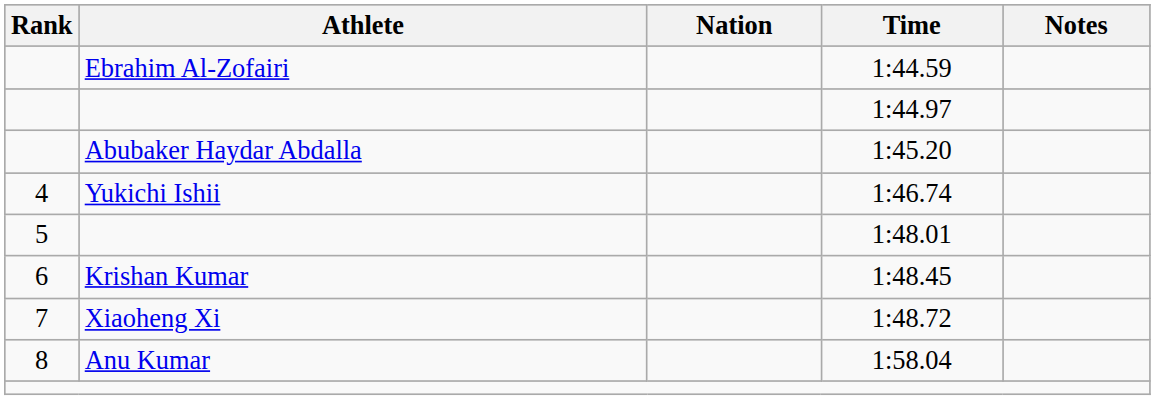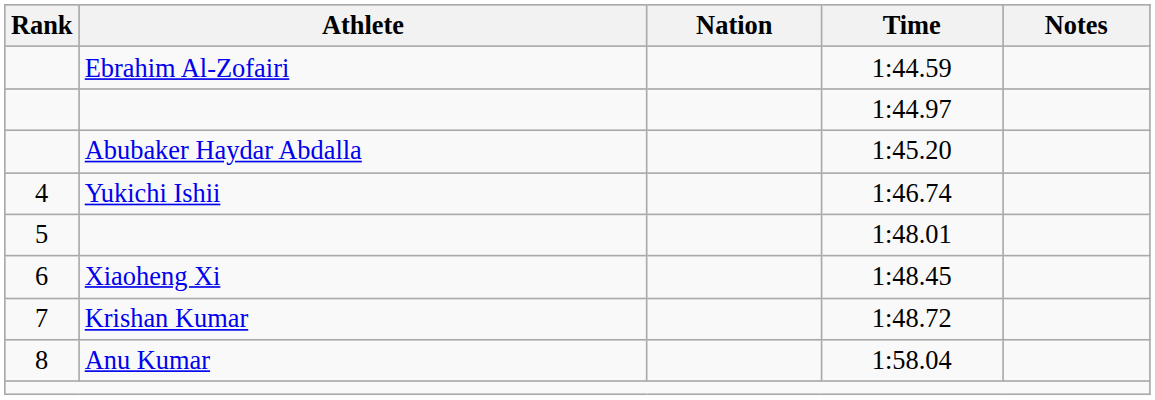 <table class="wikitable sortable" style="text-align:center;width: 55%;">
 <tr>
 <th scope="col" style="width: 10px;">Rank</th>
 <th scope="col">Athlete</th>
 <th scope="col">Nation</th>
 <th scope="col">Time</th>
 <th scope="col">Notes</th>
 </tr>
 <tr>
 <td></td>
 <td align=left><a href='#'>Ebrahim Al-Zofairi</a></td>
 <td align=left></td>
 <td>1:44.59</td>
 <td></td>
 </tr>
 <tr>
 <td></td>
 <td align=left></td>
 <td align=left></td>
 <td>1:44.97</td>
 <td></td>
 </tr>
 <tr>
 <td></td>
 <td align=left><a href='#'>Abubaker Haydar Abdalla</a></td>
 <td align=left></td>
 <td>1:45.20</td>
 <td></td>
 </tr>
 <tr>
 <td>4</td>
 <td align=left><a href='#'>Yukichi Ishii</a></td>
 <td align=left></td>
 <td>1:46.74</td>
 <td></td>
 </tr>
 <tr>
 <td>5</td>
 <td align=left></td>
 <td align=left></td>
 <td>1:48.01</td>
 <td></td>
 </tr>
 <tr>
 <td>6</td>
-<td align=left><a href='#'>Krishan Kumar</a></td>
+<td align=left><a href='#'>Xiaoheng Xi</a></td>
 <td align=left></td>
 <td>1:48.45</td>
 <td></td>
 </tr>
 <tr>
 <td>7</td>
-<td align=left><a href='#'>Xiaoheng Xi</a></td>
+<td align=left><a href='#'>Krishan Kumar</a></td>
 <td align=left></td>
 <td>1:48.72</td>
 <td></td>
 </tr>
 <tr>
 <td>8</td>
 <td align=left><a href='#'>Anu Kumar</a></td>
 <td align=left></td>
 <td>1:58.04</td>
 <td></td>
 </tr>
 <tr class="sortbottom">
 <td colspan="5"></td>
 </tr>
 </table>
